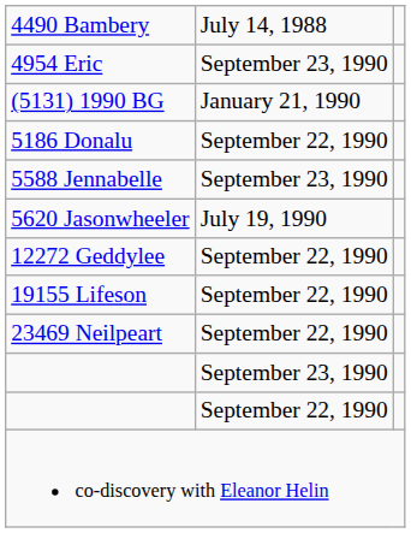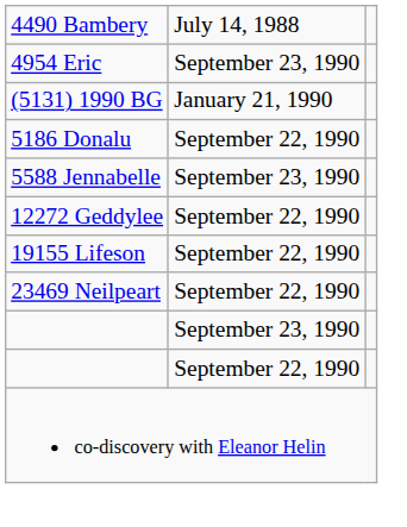 <table class="wikitable floatright" style="font-size: 0.9em;">
 <tr>
 <td><a href='#'>4490 Bambery</a></td>
 <td>July 14, 1988</td>
 <td> </td>
 </tr>
 <tr>
 <td><a href='#'>4954 Eric</a></td>
 <td>September 23, 1990</td>
 <td></td>
 </tr>
 <tr>
 <td><a href='#'>(5131) 1990 BG</a></td>
 <td>January 21, 1990</td>
 <td> </td>
 </tr>
 <tr>
 <td><a href='#'>5186 Donalu</a></td>
 <td>September 22, 1990</td>
 <td></td>
 </tr>
 <tr>
 <td><a href='#'>5588 Jennabelle</a></td>
 <td>September 23, 1990</td>
 <td></td>
-</tr>
-<tr>
-<td><a href='#'>5620 Jasonwheeler</a></td>
-<td>July 19, 1990</td>
-<td> </td>
 </tr>
 <tr>
 <td><a href='#'>12272 Geddylee</a></td>
 <td>September 22, 1990</td>
 <td></td>
 </tr>
 <tr>
 <td><a href='#'>19155 Lifeson</a></td>
 <td>September 22, 1990</td>
 <td></td>
 </tr>
 <tr>
 <td><a href='#'>23469 Neilpeart</a></td>
 <td>September 22, 1990</td>
 <td></td>
 </tr>
 <tr>
 <td></td>
 <td>September 23, 1990</td>
 <td></td>
 </tr>
 <tr>
 <td></td>
 <td>September 22, 1990</td>
 <td></td>
 </tr>
 <tr>
 <td colspan=3 style="font-size: smaller;"><br><ul><li> co-discovery with <a href='#'>Eleanor Helin</a></li></ul></td>
 </tr>
 </table>
